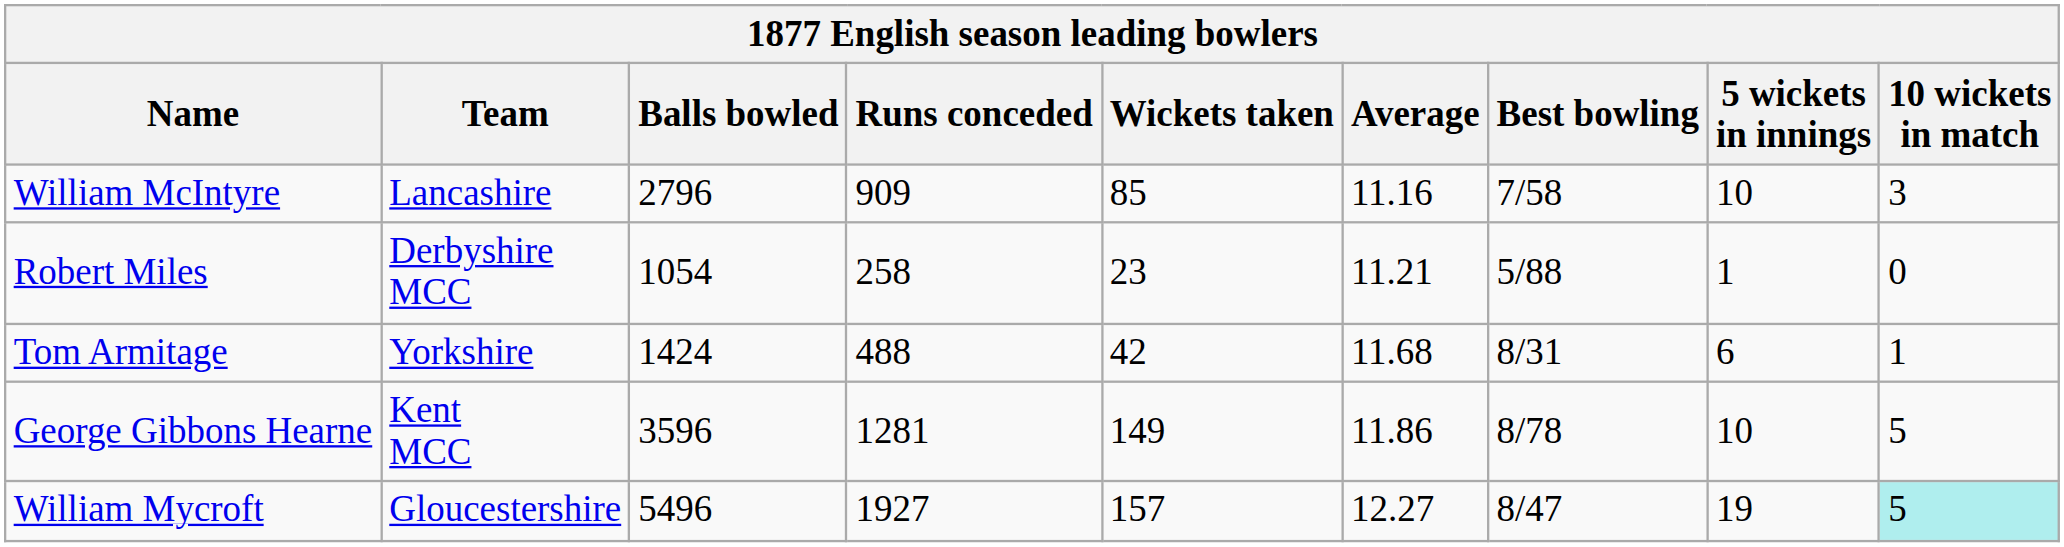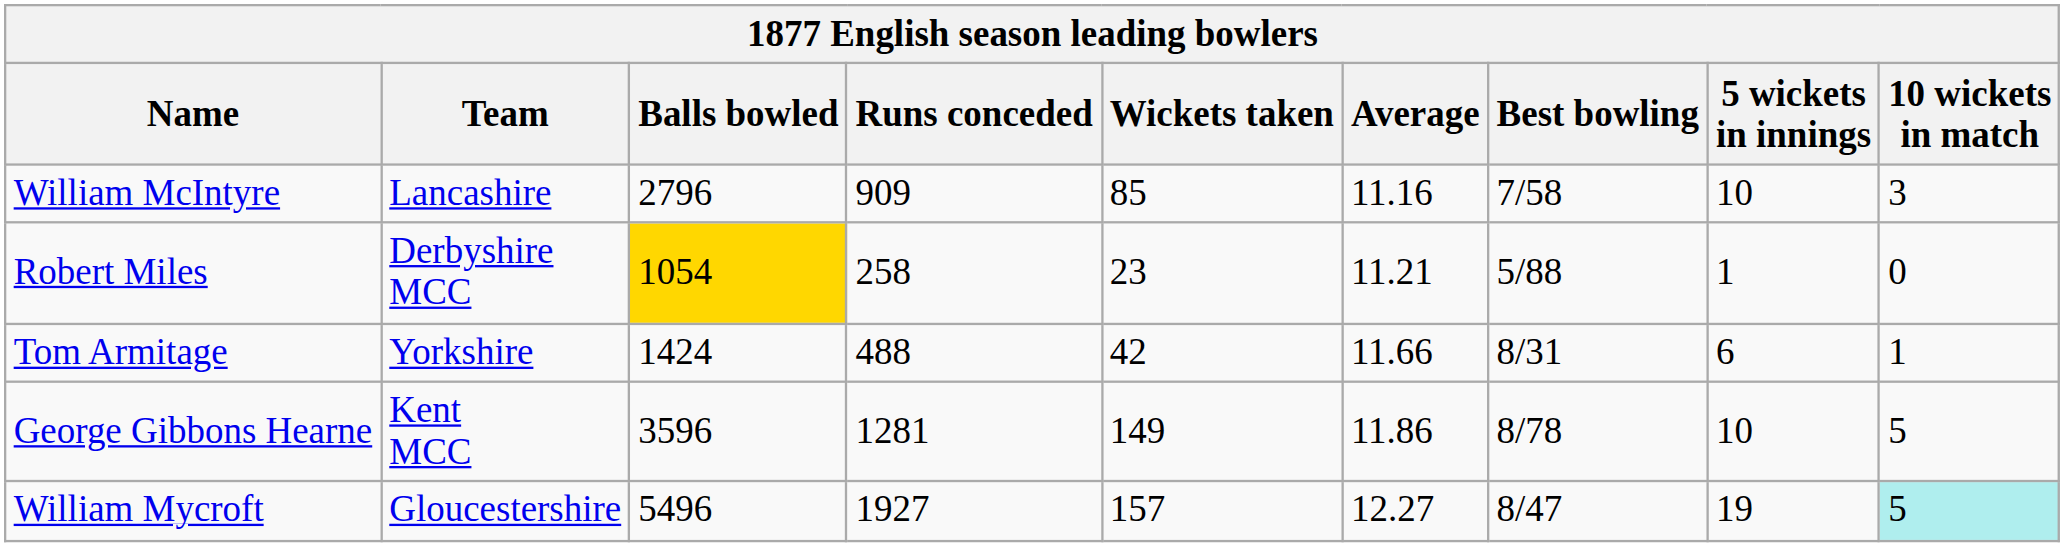 <table class="wikitable">
 <tr>
 <th bgcolor="#efefef" colspan="9">1877 English season leading bowlers</th>
 </tr>
 <tr bgcolor="#efefef">
 <th>Name</th>
 <th>Team</th>
 <th>Balls bowled</th>
 <th>Runs conceded</th>
 <th>Wickets taken</th>
 <th>Average</th>
 <th>Best bowling</th>
 <th>5 wickets<br>in innings</th>
 <th>10 wickets<br>in match</th>
 </tr>
 <tr>
 <td><a href='#'>William McIntyre</a></td>
 <td><a href='#'>Lancashire</a></td>
 <td>2796</td>
 <td>909</td>
 <td>85</td>
 <td>11.16</td>
 <td>7/58</td>
 <td>10</td>
 <td>3</td>
 </tr>
 <tr>
 <td><a href='#'>Robert Miles</a></td>
 <td><a href='#'>Derbyshire</a><br><a href='#'>MCC</a></td>
-<td>1054</td>
+<td style="background: gold;">1054</td>
 <td>258</td>
 <td>23</td>
 <td>11.21</td>
 <td>5/88</td>
 <td>1</td>
 <td>0</td>
 </tr>
 <tr>
 <td><a href='#'>Tom Armitage</a></td>
 <td><a href='#'>Yorkshire</a></td>
 <td>1424</td>
 <td>488</td>
 <td>42</td>
-<td>11.68</td>
+<td>11.66</td>
 <td>8/31</td>
 <td>6</td>
 <td>1</td>
 </tr>
 <tr>
 <td><a href='#'>George Gibbons Hearne</a></td>
 <td><a href='#'>Kent</a><br><a href='#'>MCC</a></td>
 <td>3596</td>
 <td>1281</td>
 <td>149</td>
 <td>11.86</td>
 <td>8/78</td>
 <td>10</td>
 <td>5</td>
 </tr>
 <tr>
 <td><a href='#'>William Mycroft</a></td>
 <td><a href='#'>Gloucestershire</a></td>
 <td>5496</td>
 <td>1927</td>
 <td>157</td>
 <td>12.27</td>
 <td>8/47</td>
 <td>19</td>
 <td style="background: paleturquoise;">5</td>
 </tr>
 </table>
